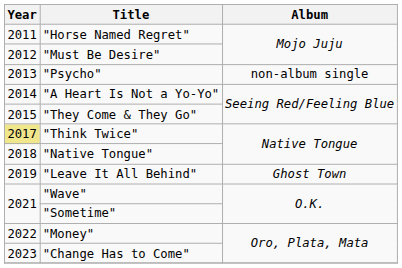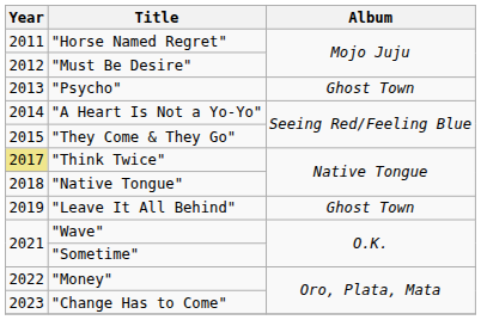 <table class="wikitable" style="text-align:center;">
 <tr>
 <th scope="col">Year</th>
 <th scope="col">Title</th>
 <th scope="col" width="180">Album</th>
 </tr>
 <tr>
 <td>2011</td>
 <td align="left">"Horse Named Regret"</td>
 <td rowspan="2"><em>Mojo Juju</em></td>
 </tr>
 <tr>
 <td>2012</td>
 <td align="left">"Must Be Desire"</td>
 </tr>
 <tr>
 <td>2013</td>
 <td align="left">"Psycho"</td>
-<td>non-album single</td>
+<td><em>Ghost Town</em></td>
 </tr>
 <tr>
 <td>2014</td>
 <td align="left">"A Heart Is Not a Yo-Yo"</td>
 <td rowspan="2"><em>Seeing Red/Feeling Blue</em></td>
 </tr>
 <tr>
 <td>2015</td>
 <td align="left">"They Come & They Go"</td>
 </tr>
 <tr>
 <td style="background: khaki;">2017</td>
 <td align="left">"Think Twice"</td>
 <td rowspan="2"><em>Native Tongue</em></td>
 </tr>
 <tr>
 <td>2018</td>
 <td align="left">"Native Tongue"</td>
 </tr>
 <tr>
 <td>2019</td>
 <td align="left">"Leave It All Behind"</td>
 <td><em>Ghost Town</em></td>
 </tr>
 <tr>
 <td rowspan="2">2021</td>
 <td align="left">"Wave"</td>
 <td rowspan="2"><em>O.K.</em></td>
 </tr>
 <tr>
 <td align="left">"Sometime"</td>
 </tr>
 <tr>
 <td>2022</td>
 <td align="left">"Money"</td>
 <td rowspan="2"><em>Oro, Plata, Mata</em></td>
 </tr>
 <tr>
 <td>2023</td>
 <td align="left">"Change Has to Come"</td>
 </tr>
 <tr>
 </tr>
 </table>
